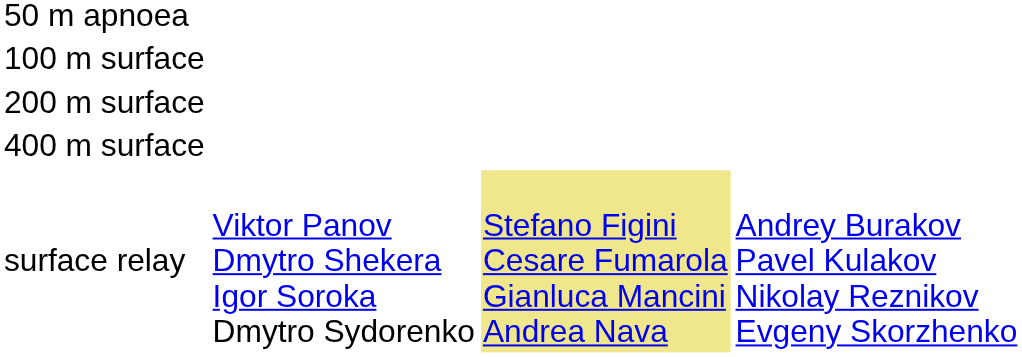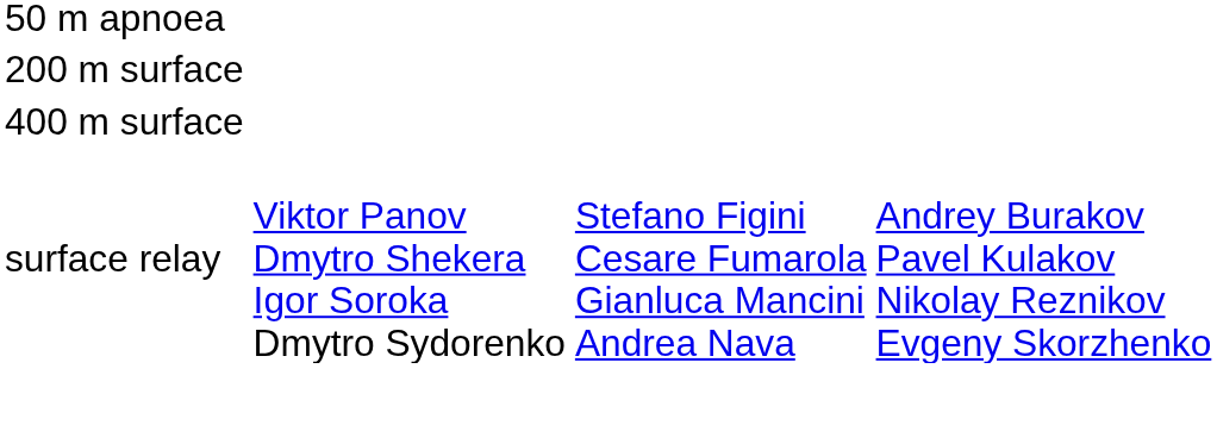 <table>
 <tr>
 <td>50 m apnoea<br></td>
-<td></td>
-<td></td>
-<td></td>
-</tr>
-<tr>
-<td>100 m surface<br></td>
 <td></td>
 <td></td>
 <td></td>
 </tr>
 <tr>
 <td>200 m surface<br></td>
 <td></td>
 <td></td>
 <td></td>
 </tr>
 <tr>
 <td>400 m surface<br></td>
 <td></td>
 <td></td>
 <td></td>
 </tr>
 <tr>
 <td> surface relay<br></td>
 <td><br><a href='#'>Viktor Panov</a><br><a href='#'>Dmytro Shekera</a><br><a href='#'>Igor Soroka</a><br>Dmytro Sydorenko</td>
-<td style="background: khaki;"><br><a href='#'>Stefano Figini</a><br><a href='#'>Cesare Fumarola</a><br><a href='#'>Gianluca Mancini</a><br><a href='#'>Andrea Nava</a></td>
+<td><br><a href='#'>Stefano Figini</a><br><a href='#'>Cesare Fumarola</a><br><a href='#'>Gianluca Mancini</a><br><a href='#'>Andrea Nava</a></td>
 <td><br><a href='#'>Andrey Burakov</a><br><a href='#'>Pavel Kulakov</a><br><a href='#'>Nikolay Reznikov</a><br><a href='#'>Evgeny Skorzhenko</a></td>
 </tr>
 </table>
